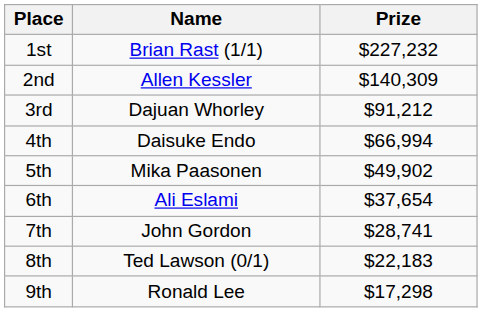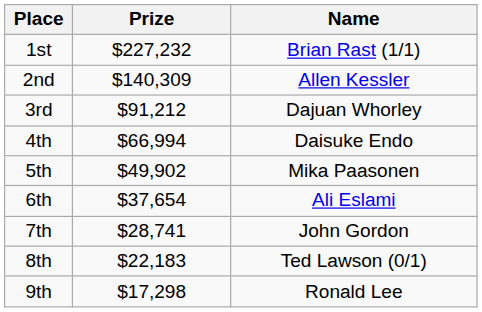 <table class="wikitable">
 <tr>
 <th width="50">Place</th>
+<th width="125">Prize</th>
 <th width="200">Name</th>
-<th width="125">Prize</th>
 </tr>
 <tr>
 <td align = "center">1st</td>
+<td align = "center">$227,232</td>
 <td align = "center"><a href='#'>Brian Rast</a> (1/1)</td>
-<td align = "center">$227,232</td>
 </tr>
 <tr>
 <td align = "center">2nd</td>
+<td align = "center">$140,309</td>
 <td align = "center"><a href='#'>Allen Kessler</a></td>
-<td align = "center">$140,309</td>
 </tr>
 <tr>
 <td align = "center">3rd</td>
+<td align = "center">$91,212</td>
 <td align = "center">Dajuan Whorley</td>
-<td align = "center">$91,212</td>
 </tr>
 <tr>
 <td align = "center">4th</td>
+<td align = "center">$66,994</td>
 <td align = "center">Daisuke Endo</td>
-<td align = "center">$66,994</td>
 </tr>
 <tr>
 <td align = "center">5th</td>
+<td align = "center">$49,902</td>
 <td align = "center">Mika Paasonen</td>
-<td align = "center">$49,902</td>
 </tr>
 <tr>
 <td align = "center">6th</td>
+<td align = "center">$37,654</td>
 <td align = "center"><a href='#'>Ali Eslami</a></td>
-<td align = "center">$37,654</td>
 </tr>
 <tr>
 <td align = "center">7th</td>
+<td align = "center">$28,741</td>
 <td align = "center">John Gordon</td>
-<td align = "center">$28,741</td>
 </tr>
 <tr>
 <td align = "center">8th</td>
+<td align = "center">$22,183</td>
 <td align = "center">Ted Lawson (0/1)</td>
-<td align = "center">$22,183</td>
 </tr>
 <tr>
 <td align = "center">9th</td>
+<td align = "center">$17,298</td>
 <td align = "center">Ronald Lee</td>
-<td align = "center">$17,298</td>
 </tr>
 </table>
